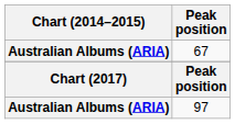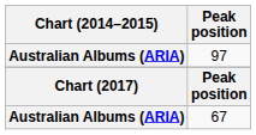 <table class="wikitable sortable plainrowheaders">
 <tr>
 <th scope="col">Chart (2014–2015)</th>
 <th scope="col">Peak<br>position</th>
 </tr>
 <tr>
 <th scope="row">Australian Albums (<a href='#'>ARIA</a>)</th>
-<td align="center">67</td>
+<td align="center">97</td>
 </tr>
 <tr>
 </tr>
 <tr>
 </tr>
 <tr>
 <th scope="col">Chart (2017)</th>
 <th scope="col">Peak<br>position</th>
 </tr>
 <tr>
 <th scope="row">Australian Albums (<a href='#'>ARIA</a>)</th>
-<td align="center">97</td>
+<td align="center">67</td>
 </tr>
 </table>
